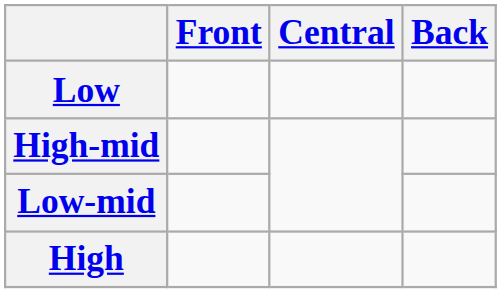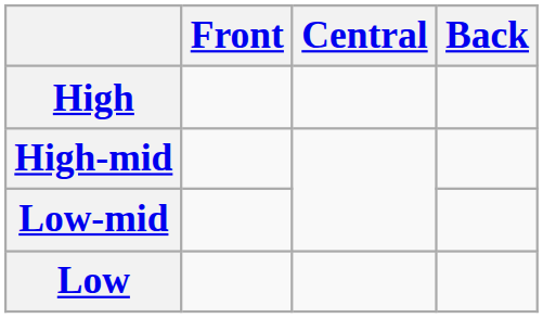 <table class=wikitable style=text-align:center>
 <tr>
 <th></th>
 <th><a href='#'>Front</a></th>
 <th><a href='#'>Central</a></th>
 <th><a href='#'>Back</a></th>
 </tr>
 <tr>
-<th><a href='#'>Low</a></th>
+<th><a href='#'>High</a></th>
 <td></td>
-<td></td>
+<td> </td>
 <td></td>
 </tr>
 <tr>
 <th><a href='#'>High-mid</a></th>
 <td></td>
 <td rowspan="2"> </td>
 <td></td>
 </tr>
 <tr>
 <th><a href='#'>Low-mid</a></th>
 <td></td>
 <td></td>
 </tr>
 <tr>
-<th><a href='#'>High</a></th>
+<th><a href='#'>Low</a></th>
 <td></td>
-<td> </td>
+<td></td>
 <td></td>
 </tr>
 </table>
